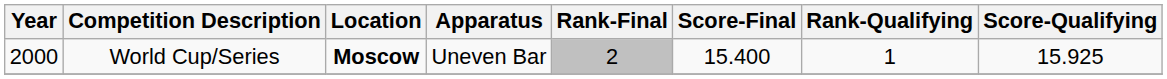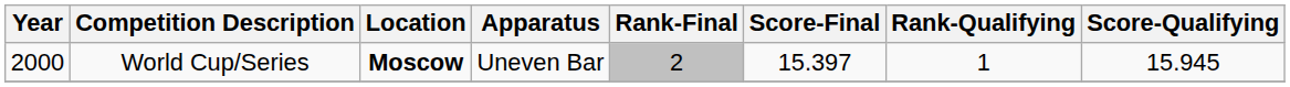 <table class="wikitable" style="text-align:center">
 <tr>
 <th>Year</th>
 <th>Competition Description</th>
 <th>Location</th>
 <th>Apparatus</th>
 <th>Rank-Final</th>
 <th>Score-Final</th>
 <th>Rank-Qualifying</th>
 <th>Score-Qualifying</th>
 </tr>
 <tr>
 <td rowspan="1">2000</td>
 <td>World Cup/Series</td>
 <td><strong>Moscow</strong></td>
 <td>Uneven Bar</td>
 <td bgcolor="silver">2</td>
-<td>15.400</td>
+<td>15.397</td>
 <td>1</td>
-<td>15.925</td>
+<td>15.945</td>
 </tr>
 <tr>
 </tr>
 </table>
